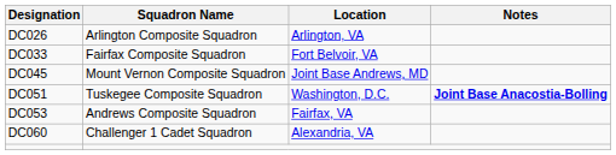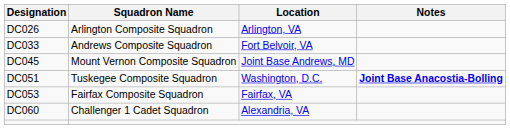 <table class="wikitable">
 <tr>
 <th>Designation </th>
 <th>Squadron Name</th>
 <th>Location</th>
 <th>Notes</th>
 </tr>
 <tr>
 <td>DC026</td>
 <td>Arlington Composite Squadron</td>
 <td><a href='#'>Arlington, VA</a></td>
 <td></td>
 </tr>
 <tr>
 <td>DC033</td>
-<td>Fairfax Composite Squadron</td>
+<td>Andrews Composite Squadron</td>
 <td><a href='#'>Fort Belvoir, VA</a></td>
 <td></td>
 </tr>
 <tr>
 <td>DC045</td>
 <td>Mount Vernon Composite Squadron</td>
 <td><a href='#'>Joint Base Andrews, MD</a></td>
 <td></td>
 </tr>
 <tr>
 <td>DC051</td>
 <td>Tuskegee Composite Squadron</td>
 <td><a href='#'>Washington, D.C.</a></td>
 <td><strong><a href='#'>Joint Base Anacostia-Bolling</a></strong></td>
 </tr>
 <tr>
 <td>DC053</td>
-<td>Andrews Composite Squadron</td>
+<td>Fairfax Composite Squadron</td>
 <td><a href='#'>Fairfax, VA</a></td>
 <td></td>
 </tr>
 <tr>
 <td>DC060</td>
 <td>Challenger 1 Cadet Squadron</td>
 <td><a href='#'>Alexandria, VA</a></td>
 <td></td>
 </tr>
 <tr>
 <td></td>
 </tr>
 </table>
